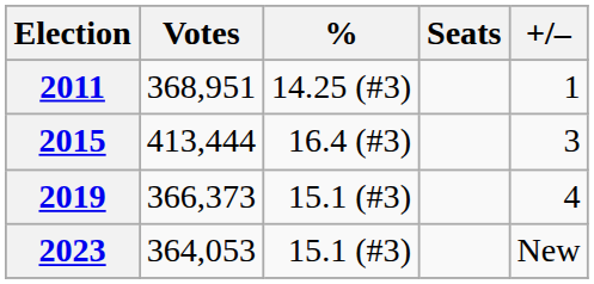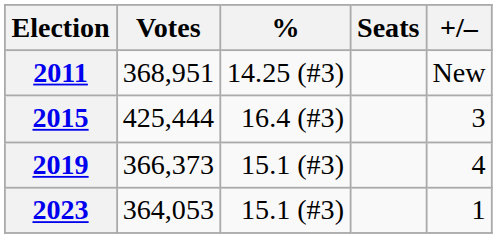 <table class="wikitable" style="font-size:97%; text-align:right;">
 <tr>
 <th>Election</th>
 <th>Votes</th>
 <th>%</th>
 <th>Seats</th>
 <th>+/–</th>
 </tr>
 <tr>
 <th><a href='#'>2011</a></th>
 <td>368,951</td>
 <td>14.25 (#3)</td>
 <td></td>
-<td> 1</td>
+<td>New</td>
 </tr>
 <tr>
 <th><a href='#'>2015</a></th>
-<td>413,444</td>
+<td>425,444</td>
 <td>16.4 (#3)</td>
 <td></td>
 <td> 3</td>
 </tr>
 <tr>
 <th><a href='#'>2019</a></th>
 <td>366,373</td>
 <td>15.1 (#3)</td>
 <td></td>
 <td> 4</td>
 </tr>
 <tr>
 <th><a href='#'>2023</a></th>
 <td>364,053</td>
 <td>15.1 (#3)</td>
 <td></td>
-<td>New</td>
+<td> 1</td>
 </tr>
 </table>
